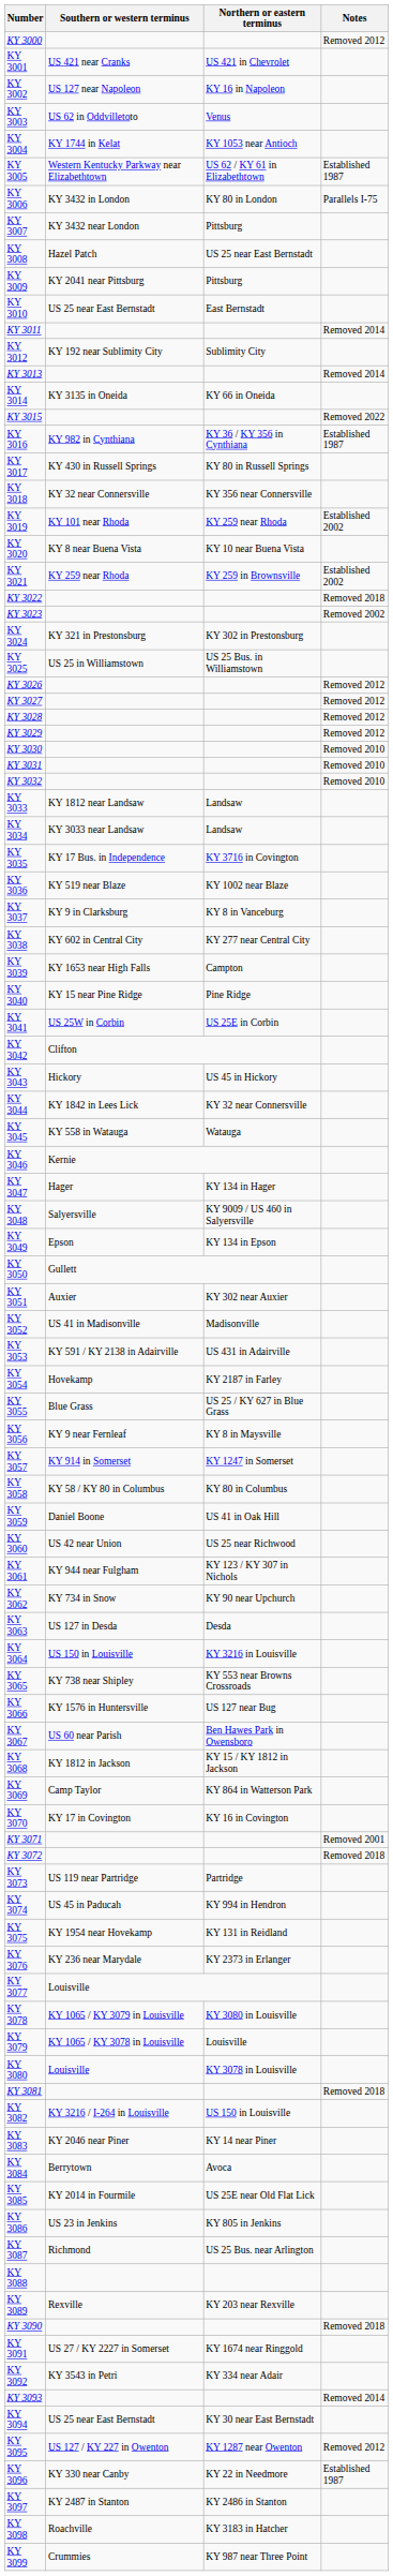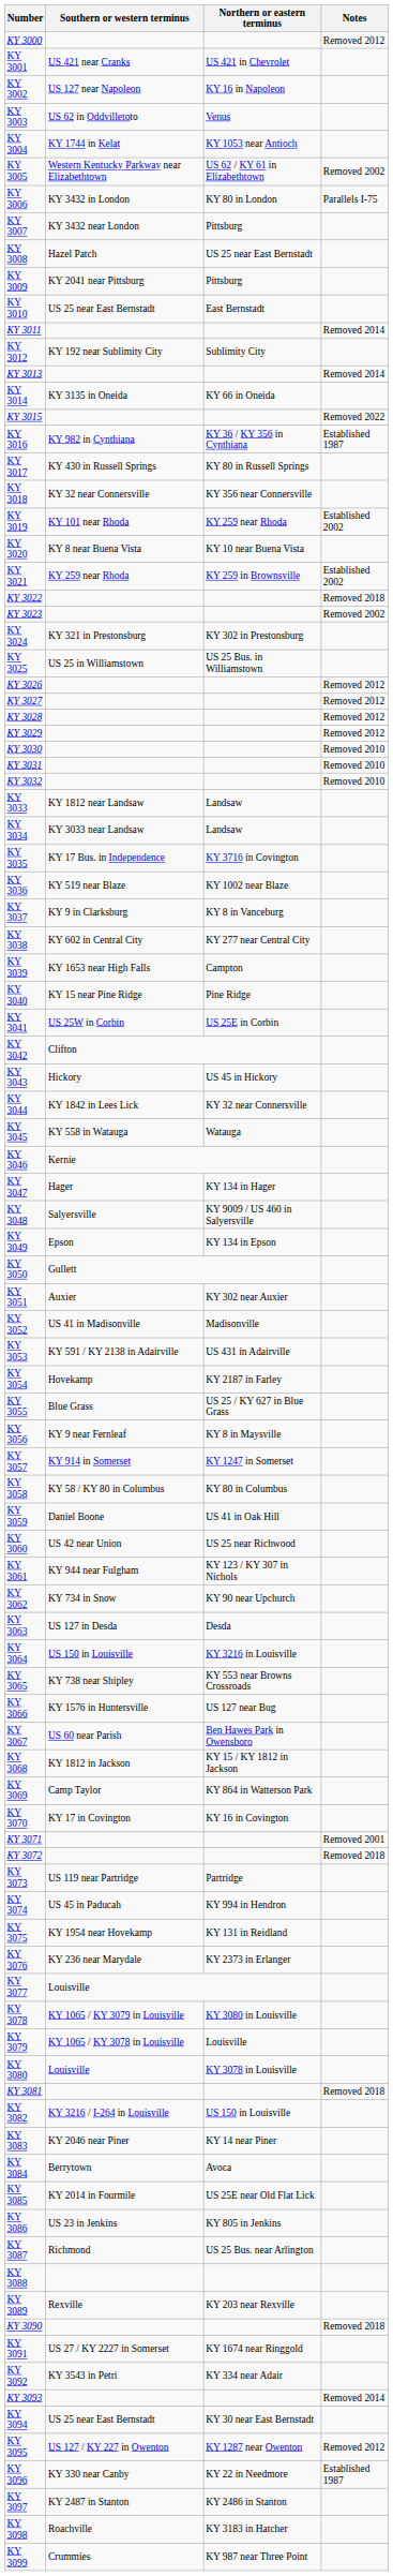 <table class="wikitable sortable mw-collapsible">
 <tr>
 <th>Number</th>
 <th>Southern or western terminus</th>
 <th>Northern or eastern terminus</th>
 <th>Notes</th>
 </tr>
 <tr>
 <td><em> <a href='#'>KY 3000</a></em></td>
 <td></td>
 <td></td>
 <td>Removed 2012</td>
 </tr>
 <tr>
 <td> <a href='#'>KY 3001</a></td>
 <td><a href='#'>US 421</a> near <a href='#'>Cranks</a></td>
 <td><a href='#'>US 421</a> in <a href='#'>Chevrolet</a></td>
 <td></td>
 </tr>
 <tr>
 <td> <a href='#'>KY 3002</a></td>
 <td><a href='#'>US 127</a> near <a href='#'>Napoleon</a></td>
 <td><a href='#'>KY 16</a> in <a href='#'>Napoleon</a></td>
 <td></td>
 </tr>
 <tr>
 <td> <a href='#'>KY 3003</a></td>
 <td><a href='#'>US 62</a> in <a href='#'>Oddvilleto</a>to</td>
 <td><a href='#'>Venus</a></td>
 <td></td>
 </tr>
 <tr>
 <td> <a href='#'>KY 3004</a></td>
 <td><a href='#'>KY 1744</a> in <a href='#'>Kelat</a></td>
 <td><a href='#'>KY 1053</a> near <a href='#'>Antioch</a></td>
 <td></td>
 </tr>
 <tr>
 <td> <a href='#'>KY 3005</a></td>
 <td><a href='#'>Western Kentucky Parkway</a> near <a href='#'>Elizabethtown</a></td>
 <td><a href='#'>US 62</a> / <a href='#'>KY 61</a> in <a href='#'>Elizabethtown</a></td>
-<td>Established 1987</td>
+<td>Removed 2002</td>
 </tr>
 <tr>
 <td> <a href='#'>KY 3006</a></td>
 <td>KY 3432 in London</td>
 <td>KY 80 in London</td>
 <td>Parallels I-75</td>
 </tr>
 <tr>
 <td> <a href='#'>KY 3007</a></td>
 <td>KY 3432 near London</td>
 <td>Pittsburg</td>
 <td></td>
 </tr>
 <tr>
 <td> <a href='#'>KY 3008</a></td>
 <td>Hazel Patch</td>
 <td>US 25 near East Bernstadt</td>
 <td></td>
 </tr>
 <tr>
 <td> <a href='#'>KY 3009</a></td>
 <td>KY 2041 near Pittsburg</td>
 <td>Pittsburg</td>
 <td></td>
 </tr>
 <tr>
 <td> <a href='#'>KY 3010</a></td>
 <td>US 25 near East Bernstadt</td>
 <td>East Bernstadt</td>
 <td></td>
 </tr>
 <tr>
 <td><em> <a href='#'>KY 3011</a></em></td>
 <td></td>
 <td></td>
 <td>Removed 2014</td>
 </tr>
 <tr>
 <td> <a href='#'>KY 3012</a></td>
 <td>KY 192 near Sublimity City</td>
 <td>Sublimity City</td>
 <td></td>
 </tr>
 <tr>
 <td><em> <a href='#'>KY 3013</a></em></td>
 <td></td>
 <td></td>
 <td>Removed 2014</td>
 </tr>
 <tr>
 <td> <a href='#'>KY 3014</a></td>
 <td>KY 3135 in Oneida</td>
 <td>KY 66 in Oneida</td>
 <td></td>
 </tr>
 <tr>
 <td><em> <a href='#'>KY 3015</a></em></td>
 <td></td>
 <td></td>
 <td>Removed 2022</td>
 </tr>
 <tr>
 <td> <a href='#'>KY 3016</a></td>
 <td><a href='#'>KY 982</a> in <a href='#'>Cynthiana</a></td>
 <td><a href='#'>KY 36</a> / <a href='#'>KY 356</a> in <a href='#'>Cynthiana</a></td>
 <td>Established 1987</td>
 </tr>
 <tr>
 <td> <a href='#'>KY 3017</a></td>
 <td>KY 430 in Russell Springs</td>
 <td>KY 80 in Russell Springs</td>
 <td></td>
 </tr>
 <tr>
 <td> <a href='#'>KY 3018</a></td>
 <td>KY 32 near Connersville</td>
 <td>KY 356 near Connersville</td>
 <td></td>
 </tr>
 <tr>
 <td> <a href='#'>KY 3019</a></td>
 <td><a href='#'>KY 101</a> near <a href='#'>Rhoda</a></td>
 <td><a href='#'>KY 259</a> near <a href='#'>Rhoda</a></td>
 <td>Established 2002</td>
 </tr>
 <tr>
 <td> <a href='#'>KY 3020</a></td>
 <td>KY 8 near Buena Vista</td>
 <td>KY 10 near Buena Vista</td>
 <td></td>
 </tr>
 <tr>
 <td> <a href='#'>KY 3021</a></td>
 <td><a href='#'>KY 259</a> near <a href='#'>Rhoda</a></td>
 <td><a href='#'>KY 259</a> in <a href='#'>Brownsville</a></td>
 <td>Established 2002</td>
 </tr>
 <tr>
 <td><em> <a href='#'>KY 3022</a></em></td>
 <td></td>
 <td></td>
 <td>Removed 2018</td>
 </tr>
 <tr>
 <td><em> <a href='#'>KY 3023</a></em></td>
 <td></td>
 <td></td>
 <td>Removed 2002</td>
 </tr>
 <tr>
 <td> <a href='#'>KY 3024</a></td>
 <td>KY 321 in Prestonsburg</td>
 <td>KY 302 in Prestonsburg</td>
 <td></td>
 </tr>
 <tr>
 <td> <a href='#'>KY 3025</a></td>
 <td>US 25 in Williamstown</td>
 <td>US 25 Bus. in Williamstown</td>
 <td></td>
 </tr>
 <tr>
 <td><em> <a href='#'>KY 3026</a></em></td>
 <td></td>
 <td></td>
 <td>Removed 2012</td>
 </tr>
 <tr>
 <td><em> <a href='#'>KY 3027</a></em></td>
 <td></td>
 <td></td>
 <td>Removed 2012</td>
 </tr>
 <tr>
 <td><em> <a href='#'>KY 3028</a></em></td>
 <td></td>
 <td></td>
 <td>Removed 2012</td>
 </tr>
 <tr>
 <td><em> <a href='#'>KY 3029</a></em></td>
 <td></td>
 <td></td>
 <td>Removed 2012</td>
 </tr>
 <tr>
 <td><em> <a href='#'>KY 3030</a></em></td>
 <td></td>
 <td></td>
 <td>Removed 2010</td>
 </tr>
 <tr>
 <td><em> <a href='#'>KY 3031</a></em></td>
 <td></td>
 <td></td>
 <td>Removed 2010</td>
 </tr>
 <tr>
 <td><em> <a href='#'>KY 3032</a></em></td>
 <td></td>
 <td></td>
 <td>Removed 2010</td>
 </tr>
 <tr>
 <td> <a href='#'>KY 3033</a></td>
 <td>KY 1812 near Landsaw</td>
 <td>Landsaw</td>
 <td></td>
 </tr>
 <tr>
 <td> <a href='#'>KY 3034</a></td>
 <td>KY 3033 near Landsaw</td>
 <td>Landsaw</td>
 <td></td>
 </tr>
 <tr>
 <td> <a href='#'>KY 3035</a></td>
 <td>KY 17 Bus. in <a href='#'>Independence</a></td>
 <td><a href='#'>KY 3716</a> in Covington</td>
 <td></td>
 </tr>
 <tr>
 <td> <a href='#'>KY 3036</a></td>
 <td>KY 519 near Blaze</td>
 <td>KY 1002 near Blaze</td>
 <td></td>
 </tr>
 <tr>
 <td> <a href='#'>KY 3037</a></td>
 <td>KY 9 in Clarksburg</td>
 <td>KY 8 in Vanceburg</td>
 <td></td>
 </tr>
 <tr>
 <td> <a href='#'>KY 3038</a></td>
 <td>KY 602 in Central City</td>
 <td>KY 277 near Central City</td>
 <td></td>
 </tr>
 <tr>
 <td> <a href='#'>KY 3039</a></td>
 <td>KY 1653 near High Falls</td>
 <td>Campton</td>
 <td></td>
 </tr>
 <tr>
 <td> <a href='#'>KY 3040</a></td>
 <td>KY 15 near Pine Ridge</td>
 <td>Pine Ridge</td>
 <td></td>
 </tr>
 <tr>
 <td> <a href='#'>KY 3041</a></td>
 <td><a href='#'>US 25W</a> in <a href='#'>Corbin</a></td>
 <td><a href='#'>US 25E</a> in Corbin</td>
 <td></td>
 </tr>
 <tr>
 <td> <a href='#'>KY 3042</a></td>
 <td colspan="2">Clifton</td>
 <td></td>
 </tr>
 <tr>
 <td> <a href='#'>KY 3043</a></td>
 <td>Hickory</td>
 <td>US 45 in Hickory</td>
 <td></td>
 </tr>
 <tr>
 <td> <a href='#'>KY 3044</a></td>
 <td>KY 1842 in Lees Lick</td>
 <td>KY 32 near Connersville</td>
 <td></td>
 </tr>
 <tr>
 <td> <a href='#'>KY 3045</a></td>
 <td>KY 558 in Watauga</td>
 <td>Watauga</td>
 <td></td>
 </tr>
 <tr>
 <td> <a href='#'>KY 3046</a></td>
 <td colspan="2">Kernie</td>
 <td></td>
 </tr>
 <tr>
 <td> <a href='#'>KY 3047</a></td>
 <td>Hager</td>
 <td>KY 134 in Hager</td>
 <td></td>
 </tr>
 <tr>
 <td> <a href='#'>KY 3048</a></td>
 <td>Salyersville</td>
 <td>KY 9009 / US 460 in Salyersville</td>
 <td></td>
 </tr>
 <tr>
 <td> <a href='#'>KY 3049</a></td>
 <td>Epson</td>
 <td>KY 134 in Epson</td>
 <td></td>
 </tr>
 <tr>
 <td> <a href='#'>KY 3050</a></td>
 <td colspan="2">Gullett</td>
 <td></td>
 </tr>
 <tr>
 <td> <a href='#'>KY 3051</a></td>
 <td>Auxier</td>
 <td>KY 302 near Auxier</td>
 <td></td>
 </tr>
 <tr>
 <td> <a href='#'>KY 3052</a></td>
 <td>US 41 in Madisonville</td>
 <td>Madisonville</td>
 <td></td>
 </tr>
 <tr>
 <td> <a href='#'>KY 3053</a></td>
 <td>KY 591 / KY 2138 in Adairville</td>
 <td>US 431 in Adairville</td>
 <td></td>
 </tr>
 <tr>
 <td> <a href='#'>KY 3054</a></td>
 <td>Hovekamp</td>
 <td>KY 2187 in Farley</td>
 <td></td>
 </tr>
 <tr>
 <td> <a href='#'>KY 3055</a></td>
 <td>Blue Grass</td>
 <td>US 25 / KY 627 in Blue Grass</td>
 <td></td>
 </tr>
 <tr>
 <td> <a href='#'>KY 3056</a></td>
 <td>KY 9 near Fernleaf</td>
 <td>KY 8 in Maysville</td>
 <td></td>
 </tr>
 <tr>
 <td> <a href='#'>KY 3057</a></td>
 <td><a href='#'>KY 914</a> in <a href='#'>Somerset</a></td>
 <td><a href='#'>KY 1247</a> in Somerset</td>
 <td></td>
 </tr>
 <tr>
 <td> <a href='#'>KY 3058</a></td>
 <td>KY 58 / KY 80 in Columbus</td>
 <td>KY 80 in Columbus</td>
 <td></td>
 </tr>
 <tr>
 <td> <a href='#'>KY 3059</a></td>
 <td>Daniel Boone</td>
 <td>US 41 in Oak Hill</td>
 <td></td>
 </tr>
 <tr>
 <td> <a href='#'>KY 3060</a></td>
 <td>US 42 near Union</td>
 <td>US 25 near Richwood</td>
 <td></td>
 </tr>
 <tr>
 <td> <a href='#'>KY 3061</a></td>
 <td>KY 944 near Fulgham</td>
 <td>KY 123 / KY 307 in Nichols</td>
 <td></td>
 </tr>
 <tr>
 <td> <a href='#'>KY 3062</a></td>
 <td>KY 734 in Snow</td>
 <td>KY 90 near Upchurch</td>
 <td></td>
 </tr>
 <tr>
 <td> <a href='#'>KY 3063</a></td>
 <td>US 127 in Desda</td>
 <td>Desda</td>
 <td></td>
 </tr>
 <tr>
 <td> <a href='#'>KY 3064</a></td>
 <td><a href='#'>US 150</a> in <a href='#'>Louisville</a></td>
 <td><a href='#'>KY 3216</a> in Louisville</td>
 <td></td>
 </tr>
 <tr>
 <td> <a href='#'>KY 3065</a></td>
 <td>KY 738 near Shipley</td>
 <td>KY 553 near Browns Crossroads</td>
 <td></td>
 </tr>
 <tr>
 <td> <a href='#'>KY 3066</a></td>
 <td>KY 1576 in Huntersville</td>
 <td>US 127 near Bug</td>
 <td></td>
 </tr>
 <tr>
 <td> <a href='#'>KY 3067</a></td>
 <td><a href='#'>US 60</a> near Parish</td>
 <td><a href='#'>Ben Hawes Park</a> in <a href='#'>Owensboro</a></td>
 <td></td>
 </tr>
 <tr>
 <td> <a href='#'>KY 3068</a></td>
 <td>KY 1812 in Jackson</td>
 <td>KY 15 / KY 1812 in Jackson</td>
 <td></td>
 </tr>
 <tr>
 <td> <a href='#'>KY 3069</a></td>
 <td>Camp Taylor</td>
 <td>KY 864 in Watterson Park</td>
 <td></td>
 </tr>
 <tr>
 <td> <a href='#'>KY 3070</a></td>
 <td>KY 17 in Covington</td>
 <td>KY 16 in Covington</td>
 <td></td>
 </tr>
 <tr>
 <td><em> <a href='#'>KY 3071</a></em></td>
 <td></td>
 <td></td>
 <td>Removed 2001</td>
 </tr>
 <tr>
 <td><em> <a href='#'>KY 3072</a></em></td>
 <td></td>
 <td></td>
 <td>Removed 2018</td>
 </tr>
 <tr>
 <td> <a href='#'>KY 3073</a></td>
 <td>US 119 near Partridge</td>
 <td>Partridge</td>
 <td></td>
 </tr>
 <tr>
 <td> <a href='#'>KY 3074</a></td>
 <td>US 45 in Paducah</td>
 <td>KY 994 in Hendron</td>
 <td></td>
 </tr>
 <tr>
 <td> <a href='#'>KY 3075</a></td>
 <td>KY 1954 near Hovekamp</td>
 <td>KY 131 in Reidland</td>
 <td></td>
 </tr>
 <tr>
 <td> <a href='#'>KY 3076</a></td>
 <td>KY 236 near Marydale</td>
 <td>KY 2373 in Erlanger</td>
 <td></td>
 </tr>
 <tr>
 <td> <a href='#'>KY 3077</a></td>
 <td colspan="2">Louisville</td>
 <td></td>
 </tr>
 <tr>
 <td> <a href='#'>KY 3078</a></td>
 <td><a href='#'>KY 1065</a> / <a href='#'>KY 3079</a> in <a href='#'>Louisville</a></td>
 <td><a href='#'>KY 3080</a> in Louisville</td>
 <td></td>
 </tr>
 <tr>
 <td> <a href='#'>KY 3079</a></td>
 <td><a href='#'>KY 1065</a> / <a href='#'>KY 3078</a> in <a href='#'>Louisville</a></td>
 <td>Louisville</td>
 <td></td>
 </tr>
 <tr>
 <td> <a href='#'>KY 3080</a></td>
 <td><a href='#'>Louisville</a></td>
 <td><a href='#'>KY 3078</a> in Louisville</td>
 <td></td>
 </tr>
 <tr>
 <td><em> <a href='#'>KY 3081</a></em></td>
 <td></td>
 <td></td>
 <td>Removed 2018</td>
 </tr>
 <tr>
 <td> <a href='#'>KY 3082</a></td>
 <td><a href='#'>KY 3216</a> / <a href='#'>I-264</a> in <a href='#'>Louisville</a></td>
 <td><a href='#'>US 150</a> in Louisville</td>
 <td></td>
 </tr>
 <tr>
 <td> <a href='#'>KY 3083</a></td>
 <td>KY 2046 near Piner</td>
 <td>KY 14 near Piner</td>
 <td></td>
 </tr>
 <tr>
 <td> <a href='#'>KY 3084</a></td>
 <td>Berrytown</td>
 <td>Avoca</td>
 <td></td>
 </tr>
 <tr>
 <td> <a href='#'>KY 3085</a></td>
 <td>KY 2014 in Fourmile</td>
 <td>US 25E near Old Flat Lick</td>
 <td></td>
 </tr>
 <tr>
 <td> <a href='#'>KY 3086</a></td>
 <td>US 23 in Jenkins</td>
 <td>KY 805 in Jenkins</td>
 <td></td>
 </tr>
 <tr>
 <td> <a href='#'>KY 3087</a></td>
 <td>Richmond</td>
 <td>US 25 Bus. near Arlington</td>
 <td></td>
 </tr>
 <tr>
 <td> <a href='#'>KY 3088</a></td>
 <td></td>
 <td></td>
 <td></td>
 </tr>
 <tr>
 <td> <a href='#'>KY 3089</a></td>
 <td>Rexville</td>
 <td>KY 203 near Rexville</td>
 <td></td>
 </tr>
 <tr>
 <td><em> <a href='#'>KY 3090</a></em></td>
 <td></td>
 <td></td>
 <td>Removed 2018</td>
 </tr>
 <tr>
 <td> <a href='#'>KY 3091</a></td>
 <td>US 27 / KY 2227 in Somerset</td>
 <td>KY 1674 near Ringgold</td>
 <td></td>
 </tr>
 <tr>
 <td> <a href='#'>KY 3092</a></td>
 <td>KY 3543 in Petri</td>
 <td>KY 334 near Adair</td>
 <td></td>
 </tr>
 <tr>
 <td><em> <a href='#'>KY 3093</a></em></td>
 <td></td>
 <td></td>
 <td>Removed 2014</td>
 </tr>
 <tr>
 <td> <a href='#'>KY 3094</a></td>
 <td>US 25 near East Bernstadt</td>
 <td>KY 30 near East Bernstadt</td>
 <td></td>
 </tr>
 <tr>
 <td> <a href='#'>KY 3095</a></td>
 <td><a href='#'>US 127</a> / <a href='#'>KY 227</a> in <a href='#'>Owenton</a></td>
 <td><a href='#'>KY 1287</a> near <a href='#'>Owenton</a></td>
 <td>Removed 2012</td>
 </tr>
 <tr>
 <td> <a href='#'>KY 3096</a></td>
 <td>KY 330 near Canby</td>
 <td>KY 22 in Needmore</td>
 <td>Established 1987</td>
 </tr>
 <tr>
 <td> <a href='#'>KY 3097</a></td>
 <td>KY 2487 in Stanton</td>
 <td>KY 2486 in Stanton</td>
 <td></td>
 </tr>
 <tr>
 <td> <a href='#'>KY 3098</a></td>
 <td>Roachville</td>
 <td>KY 3183 in Hatcher</td>
 <td></td>
 </tr>
 <tr>
 <td> <a href='#'>KY 3099</a></td>
 <td>Crummies</td>
 <td>KY 987 near Three Point</td>
 <td></td>
 </tr>
 </table>
